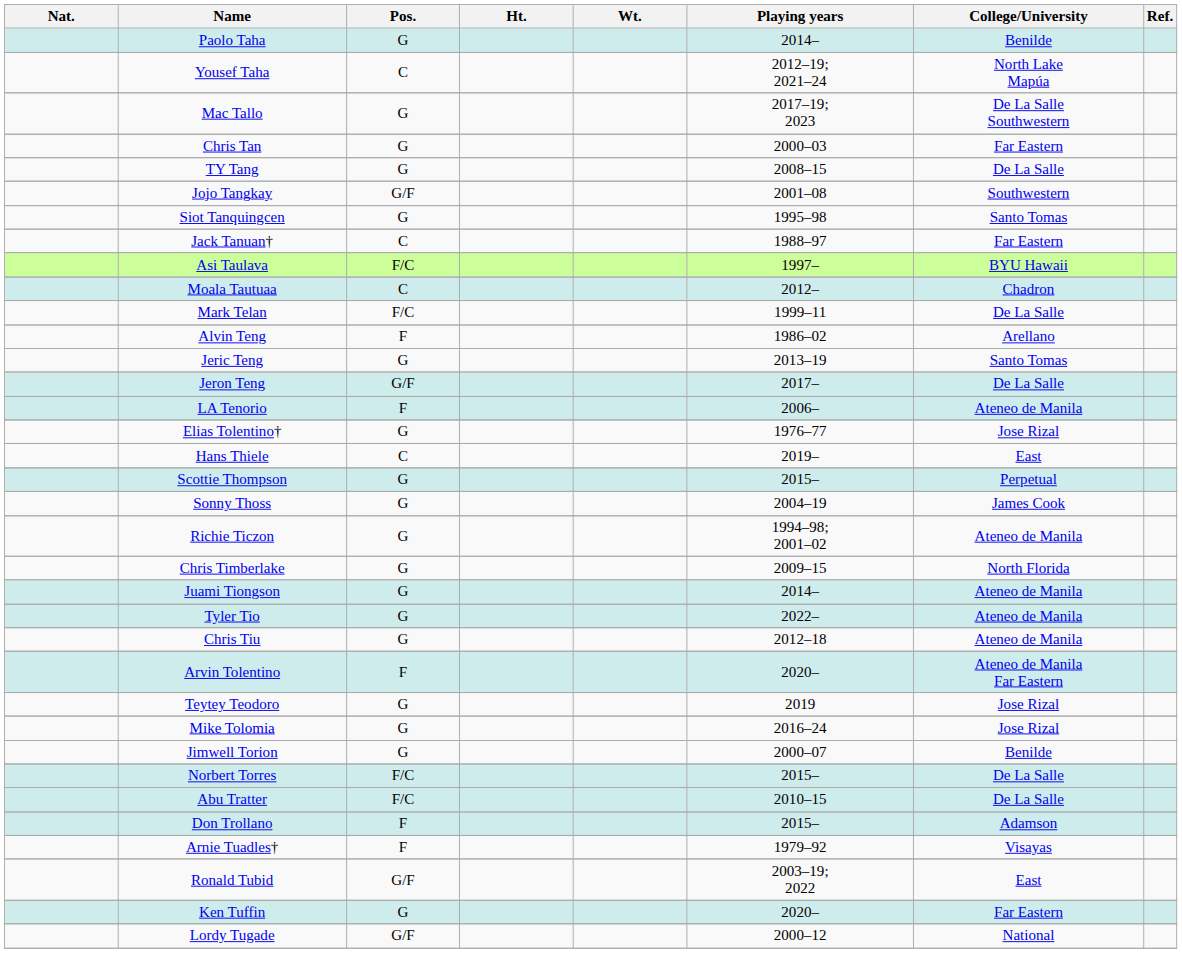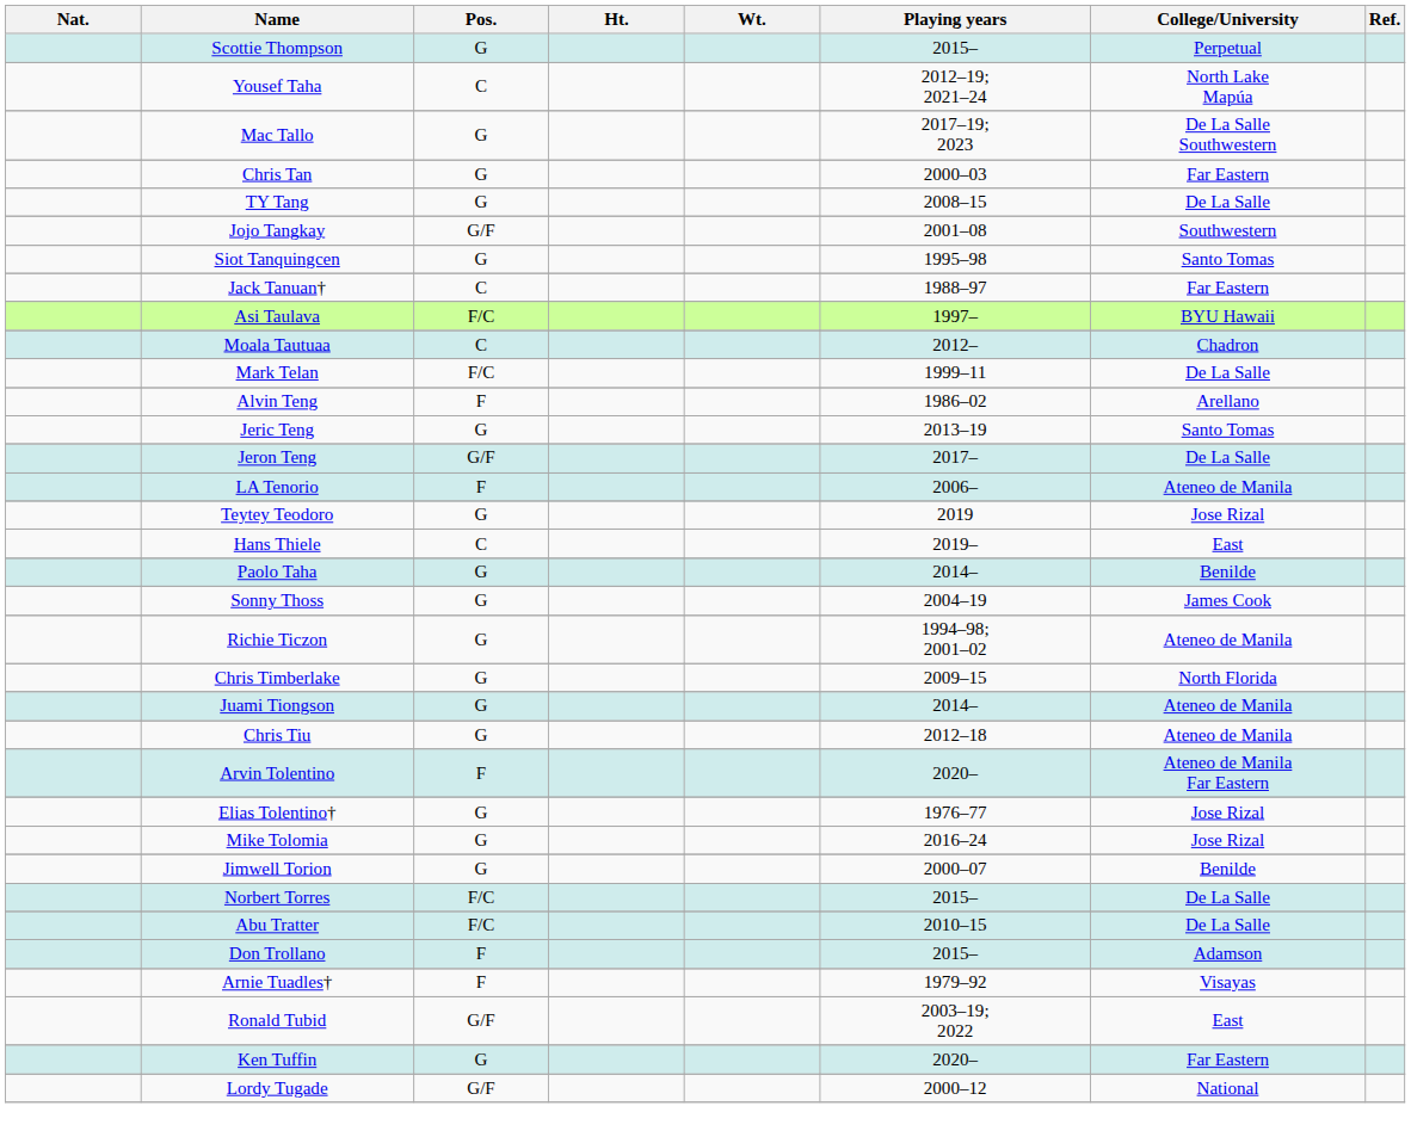 <table class="wikitable" style="text-align:center;">
 <tr>
 <th scope="col" width="10%">Nat.</th>
 <th scope="col" width="20%">Name</th>
 <th scope="col" width="10%">Pos.</th>
 <th scope="col" width="10%">Ht.</th>
 <th scope="col" width="10%">Wt.</th>
 <th scope="col" width="20%">Playing years</th>
 <th scope="col" width="20%">College/University</th>
 <th scope="col" width="5%">Ref.</th>
 </tr>
 <tr align="center" bgcolor="#CFECEC" width="20">
 <td></td>
-<td><a href='#'>Paolo Taha</a></td>
+<td><a href='#'>Scottie Thompson</a></td>
 <td>G</td>
 <td></td>
 <td></td>
-<td>2014–</td>
-<td><a href='#'>Benilde</a></td>
+<td>2015–</td>
+<td><a href='#'>Perpetual</a></td>
 <td></td>
 </tr>
 <tr>
 </tr>
 <tr>
 <td> </td>
 <td><a href='#'>Yousef Taha</a></td>
 <td>C</td>
 <td></td>
 <td></td>
 <td>2012–19;<br>2021–24</td>
 <td><a href='#'>North Lake</a><br><a href='#'>Mapúa</a></td>
 <td></td>
 </tr>
 <tr>
 </tr>
 <tr>
 <td></td>
 <td><a href='#'>Mac Tallo</a></td>
 <td>G</td>
 <td></td>
 <td></td>
 <td>2017–19;<br>2023</td>
 <td><a href='#'>De La Salle</a><br><a href='#'>Southwestern</a></td>
 <td></td>
 </tr>
 <tr>
 </tr>
 <tr>
 <td></td>
 <td><a href='#'>Chris Tan</a></td>
 <td>G</td>
 <td></td>
 <td></td>
 <td>2000–03</td>
 <td><a href='#'>Far Eastern</a></td>
 <td></td>
 </tr>
 <tr>
 </tr>
 <tr>
 <td></td>
 <td><a href='#'>TY Tang</a></td>
 <td>G</td>
 <td></td>
 <td></td>
 <td>2008–15</td>
 <td><a href='#'>De La Salle</a></td>
 <td></td>
 </tr>
 <tr>
 </tr>
 <tr>
 <td></td>
 <td><a href='#'>Jojo Tangkay</a></td>
 <td>G/F</td>
 <td></td>
 <td></td>
 <td>2001–08</td>
 <td><a href='#'>Southwestern</a></td>
 <td></td>
 </tr>
 <tr>
 </tr>
 <tr>
 <td></td>
 <td><a href='#'>Siot Tanquingcen</a></td>
 <td>G</td>
 <td></td>
 <td></td>
 <td>1995–98</td>
 <td><a href='#'>Santo Tomas</a></td>
 <td></td>
 </tr>
 <tr>
 </tr>
 <tr>
 <td></td>
 <td><a href='#'>Jack Tanuan</a>†</td>
 <td>C</td>
 <td></td>
 <td></td>
 <td>1988–97</td>
 <td><a href='#'>Far Eastern</a></td>
 <td></td>
 </tr>
 <tr>
 </tr>
 <tr style="background:#CCFF99; width:1em">
 <td> </td>
 <td><a href='#'>Asi Taulava</a></td>
 <td>F/C</td>
 <td></td>
 <td></td>
 <td>1997–</td>
 <td><a href='#'>BYU Hawaii</a></td>
 <td></td>
 </tr>
 <tr>
 </tr>
 <tr align="center" bgcolor="#CFECEC" width="20">
 <td>  </td>
 <td><a href='#'>Moala Tautuaa</a></td>
 <td>C</td>
 <td></td>
 <td></td>
 <td>2012–</td>
 <td><a href='#'>Chadron</a></td>
 <td></td>
 </tr>
 <tr>
 </tr>
 <tr>
 <td></td>
 <td><a href='#'>Mark Telan</a></td>
 <td>F/C</td>
 <td></td>
 <td></td>
 <td>1999–11</td>
 <td><a href='#'>De La Salle</a></td>
 <td></td>
 </tr>
 <tr>
 </tr>
 <tr>
 <td></td>
 <td><a href='#'>Alvin Teng</a></td>
 <td>F</td>
 <td></td>
 <td></td>
 <td>1986–02</td>
 <td><a href='#'>Arellano</a></td>
 <td></td>
 </tr>
 <tr>
 </tr>
 <tr>
 <td></td>
 <td><a href='#'>Jeric Teng</a></td>
 <td>G</td>
 <td></td>
 <td></td>
 <td>2013–19</td>
 <td><a href='#'>Santo Tomas</a></td>
 <td></td>
 </tr>
 <tr>
 </tr>
 <tr align="center" bgcolor="#CFECEC" width="20">
 <td></td>
 <td><a href='#'>Jeron Teng</a></td>
 <td>G/F</td>
 <td></td>
 <td></td>
 <td>2017–</td>
 <td><a href='#'>De La Salle</a></td>
 <td></td>
 </tr>
 <tr>
 </tr>
 <tr align="center" bgcolor="#CFECEC" width="20">
 <td></td>
 <td><a href='#'>LA Tenorio</a></td>
 <td>F</td>
 <td></td>
 <td></td>
 <td>2006–</td>
 <td><a href='#'>Ateneo de Manila</a></td>
 <td></td>
 </tr>
 <tr>
 </tr>
 <tr>
 <td></td>
-<td><a href='#'>Elias Tolentino</a>†</td>
+<td><a href='#'>Teytey Teodoro</a></td>
 <td>G</td>
 <td></td>
 <td></td>
-<td>1976–77</td>
+<td>2019</td>
 <td><a href='#'>Jose Rizal</a></td>
 <td></td>
 </tr>
 <tr>
 </tr>
 <tr>
 <td></td>
 <td><a href='#'>Hans Thiele</a></td>
 <td>C</td>
 <td></td>
 <td></td>
 <td>2019–</td>
 <td><a href='#'>East</a></td>
 <td></td>
 </tr>
 <tr>
 </tr>
 <tr align="center" bgcolor="#CFECEC" width="20">
 <td></td>
-<td><a href='#'>Scottie Thompson</a></td>
+<td><a href='#'>Paolo Taha</a></td>
 <td>G</td>
 <td></td>
 <td></td>
-<td>2015–</td>
-<td><a href='#'>Perpetual</a></td>
+<td>2014–</td>
+<td><a href='#'>Benilde</a></td>
 <td></td>
 </tr>
 <tr>
 </tr>
 <tr>
 <td> </td>
 <td><a href='#'>Sonny Thoss</a></td>
 <td>G</td>
 <td></td>
 <td></td>
 <td>2004–19</td>
 <td><a href='#'>James Cook</a></td>
 <td></td>
 </tr>
 <tr>
 </tr>
 <tr>
 <td></td>
 <td><a href='#'>Richie Ticzon</a></td>
 <td>G</td>
 <td></td>
 <td></td>
 <td>1994–98;<br>2001–02</td>
 <td><a href='#'>Ateneo de Manila</a></td>
 <td></td>
 </tr>
 <tr>
 </tr>
 <tr>
 <td> </td>
 <td><a href='#'>Chris Timberlake</a></td>
 <td>G</td>
 <td></td>
 <td></td>
 <td>2009–15</td>
 <td><a href='#'>North Florida</a></td>
 <td></td>
 </tr>
 <tr>
 </tr>
 <tr align="center" bgcolor="#CFECEC" width="20">
 <td></td>
 <td><a href='#'>Juami Tiongson</a></td>
 <td>G</td>
 <td></td>
 <td></td>
 <td>2014–</td>
 <td><a href='#'>Ateneo de Manila</a></td>
 <td></td>
 </tr>
 <tr>
 </tr>
-<tr align="center" bgcolor="#CFECEC" width="20">
-<td></td>
-<td><a href='#'>Tyler Tio</a></td>
-<td>G</td>
-<td></td>
-<td></td>
-<td>2022–</td>
-<td><a href='#'>Ateneo de Manila</a></td>
-<td></td>
-</tr>
 <tr>
 </tr>
 <tr>
 <td></td>
 <td><a href='#'>Chris Tiu</a></td>
 <td>G</td>
 <td></td>
 <td></td>
 <td>2012–18</td>
 <td><a href='#'>Ateneo de Manila</a></td>
 <td></td>
 </tr>
 <tr>
 </tr>
 <tr align="center" bgcolor="#CFECEC" width="20">
 <td></td>
 <td><a href='#'>Arvin Tolentino</a></td>
 <td>F</td>
 <td></td>
 <td></td>
 <td>2020–</td>
 <td><a href='#'>Ateneo de Manila</a><br><a href='#'>Far Eastern</a></td>
 <td></td>
 </tr>
 <tr>
 </tr>
 <tr>
 <td></td>
-<td><a href='#'>Teytey Teodoro</a></td>
+<td><a href='#'>Elias Tolentino</a>†</td>
 <td>G</td>
 <td></td>
 <td></td>
-<td>2019</td>
+<td>1976–77</td>
 <td><a href='#'>Jose Rizal</a></td>
 <td></td>
 </tr>
 <tr>
 </tr>
 <tr>
 <td></td>
 <td><a href='#'>Mike Tolomia</a></td>
 <td>G</td>
 <td></td>
 <td></td>
 <td>2016–24</td>
 <td><a href='#'>Jose Rizal</a></td>
 <td></td>
 </tr>
 <tr>
 </tr>
 <tr>
 <td></td>
 <td><a href='#'>Jimwell Torion</a></td>
 <td>G</td>
 <td></td>
 <td></td>
 <td>2000–07</td>
 <td><a href='#'>Benilde</a></td>
 <td></td>
 </tr>
 <tr>
 </tr>
 <tr align="center" bgcolor="#CFECEC" width="20">
 <td> </td>
 <td><a href='#'>Norbert Torres</a></td>
 <td>F/C</td>
 <td></td>
 <td></td>
 <td>2015–</td>
 <td><a href='#'>De La Salle</a></td>
 <td></td>
 </tr>
 <tr>
 </tr>
 <tr align="center" bgcolor="#CFECEC" width="20">
 <td> </td>
 <td><a href='#'>Abu Tratter</a></td>
 <td>F/C</td>
 <td></td>
 <td></td>
 <td>2010–15</td>
 <td><a href='#'>De La Salle</a></td>
 <td></td>
 </tr>
 <tr>
 </tr>
 <tr align="center" bgcolor="#CFECEC" width="20">
 <td></td>
 <td><a href='#'>Don Trollano</a></td>
 <td>F</td>
 <td></td>
 <td></td>
 <td>2015–</td>
 <td><a href='#'>Adamson</a></td>
 <td></td>
 </tr>
 <tr>
 </tr>
 <tr>
 <td></td>
 <td><a href='#'>Arnie Tuadles</a>†</td>
 <td>F</td>
 <td></td>
 <td></td>
 <td>1979–92</td>
 <td><a href='#'>Visayas</a></td>
 <td></td>
 </tr>
 <tr>
 </tr>
 <tr>
 <td></td>
 <td><a href='#'>Ronald Tubid</a></td>
 <td>G/F</td>
 <td></td>
 <td></td>
 <td>2003–19;<br>2022</td>
 <td><a href='#'>East</a></td>
 <td></td>
 </tr>
 <tr>
 </tr>
 <tr align="center" bgcolor="#CFECEC" width="20">
 <td> </td>
 <td><a href='#'>Ken Tuffin</a></td>
 <td>G</td>
 <td></td>
 <td></td>
 <td>2020–</td>
 <td><a href='#'>Far Eastern</a></td>
 <td></td>
 </tr>
 <tr>
 </tr>
 <tr>
 <td></td>
 <td><a href='#'>Lordy Tugade</a></td>
 <td>G/F</td>
 <td></td>
 <td></td>
 <td>2000–12</td>
 <td><a href='#'>National</a></td>
 <td></td>
 </tr>
 <tr>
 </tr>
 </table>
